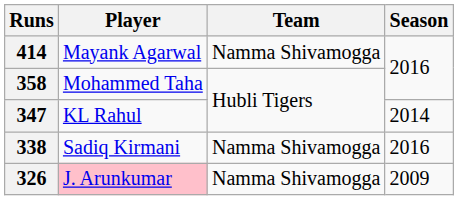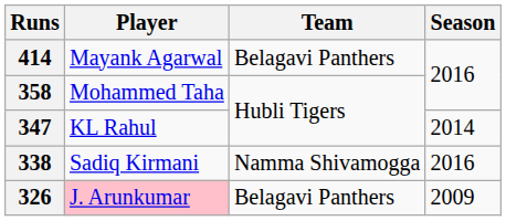 <table class="wikitable">
 <tr>
 <th>Runs</th>
 <th>Player</th>
 <th>Team</th>
 <th>Season</th>
 </tr>
 <tr>
 <th>414</th>
 <td><a href='#'>Mayank Agarwal</a></td>
-<td>Namma Shivamogga</td>
+<td>Belagavi Panthers</td>
 <td rowspan="2">2016</td>
 </tr>
 <tr>
 <th>358</th>
 <td><a href='#'>Mohammed Taha</a></td>
 <td rowspan="2">Hubli Tigers</td>
 </tr>
 <tr>
 <th>347</th>
 <td><a href='#'>KL Rahul</a></td>
 <td>2014</td>
 </tr>
 <tr>
 <th>338</th>
 <td><a href='#'>Sadiq Kirmani</a></td>
 <td>Namma Shivamogga</td>
 <td>2016</td>
 </tr>
 <tr>
 <th>326</th>
 <td style="background: pink;"><a href='#'>J. Arunkumar</a></td>
-<td>Namma Shivamogga</td>
+<td>Belagavi Panthers</td>
 <td>2009</td>
 </tr>
 </table>
